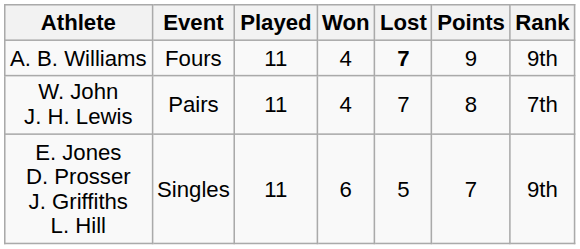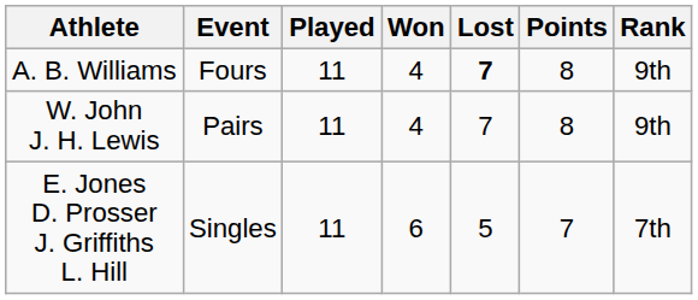 <table class="wikitable" style="font-size:90%">
 <tr>
 <th>Athlete</th>
 <th>Event</th>
 <th>Played</th>
 <th>Won</th>
 <th>Lost</th>
 <th>Points</th>
 <th>Rank</th>
 </tr>
 <tr align=center>
 <td>A. B. Williams</td>
 <td>Fours</td>
 <td>11</td>
 <td>4</td>
 <td><strong>7</strong></td>
-<td>9</td>
+<td>8</td>
 <td>9th</td>
 </tr>
 <tr align=center>
 <td>W. John<br>J. H. Lewis</td>
 <td>Pairs</td>
 <td>11</td>
 <td>4</td>
 <td>7</td>
 <td>8</td>
-<td>7th</td>
+<td>9th</td>
 </tr>
 <tr align=center>
 <td>E. Jones<br>D. Prosser<br>J. Griffiths<br>L. Hill</td>
 <td>Singles</td>
 <td>11</td>
 <td>6</td>
 <td>5</td>
 <td>7</td>
-<td>9th</td>
+<td>7th</td>
 </tr>
 </table>
